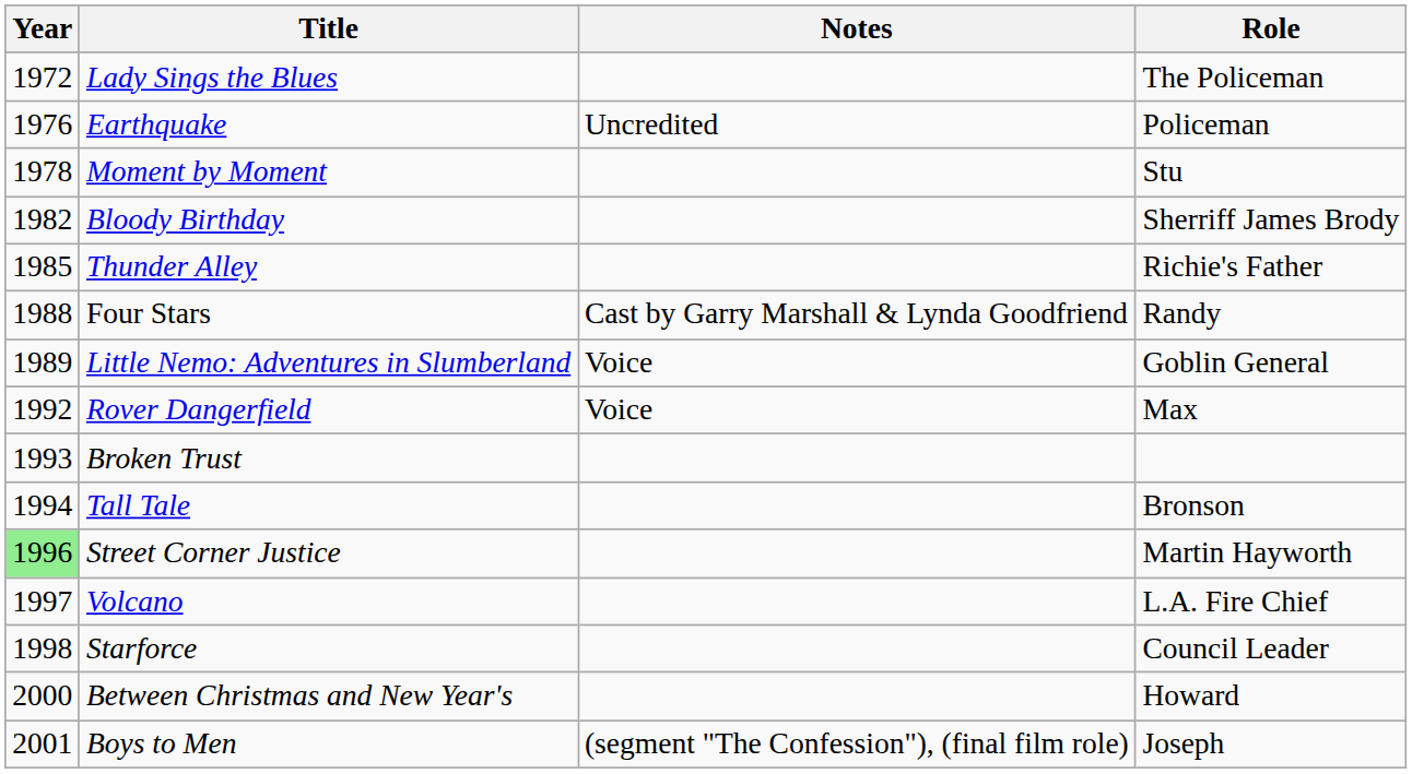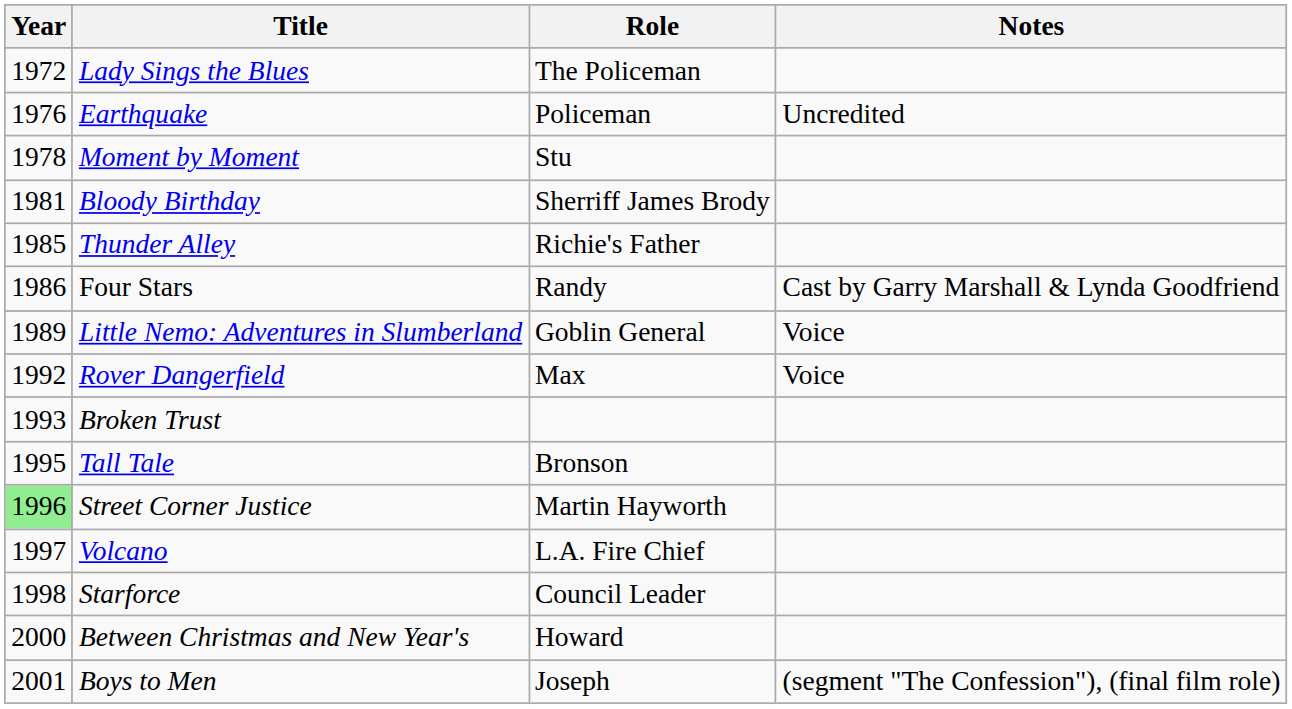 <table class="wikitable">
 <tr>
 <th>Year</th>
 <th>Title</th>
+<th>Role</th>
 <th>Notes</th>
-<th>Role</th>
 </tr>
 <tr>
 <td>1972</td>
 <td><em><a href='#'>Lady Sings the Blues</a></em></td>
+<td>The Policeman</td>
 <td></td>
-<td>The Policeman</td>
 </tr>
 <tr>
 <td>1976</td>
 <td><em><a href='#'>Earthquake</a></em></td>
+<td>Policeman</td>
 <td>Uncredited</td>
-<td>Policeman</td>
 </tr>
 <tr>
 <td>1978</td>
 <td><em><a href='#'>Moment by Moment</a></em></td>
+<td>Stu</td>
 <td></td>
-<td>Stu</td>
 </tr>
 <tr>
-<td>1982</td>
+<td>1981</td>
 <td><em><a href='#'>Bloody Birthday</a></em></td>
+<td>Sherriff James Brody</td>
 <td></td>
-<td>Sherriff James Brody</td>
 </tr>
 <tr>
 <td>1985</td>
 <td><em><a href='#'>Thunder Alley</a></em></td>
+<td>Richie's Father</td>
 <td></td>
-<td>Richie's Father</td>
 </tr>
 <tr>
-<td>1988</td>
+<td>1986</td>
 <td>Four Stars</td>
+<td>Randy</td>
 <td>Cast by Garry Marshall & Lynda Goodfriend</td>
-<td>Randy</td>
 </tr>
 <tr>
 <td>1989</td>
 <td><em><a href='#'>Little Nemo: Adventures in Slumberland</a></em></td>
+<td>Goblin General</td>
 <td>Voice</td>
-<td>Goblin General</td>
 </tr>
 <tr>
 <td>1992</td>
 <td><em><a href='#'>Rover Dangerfield</a></em></td>
+<td>Max</td>
 <td>Voice</td>
-<td>Max</td>
 </tr>
 <tr>
 <td>1993</td>
 <td><em>Broken Trust</em></td>
 <td></td>
 <td></td>
 </tr>
 <tr>
-<td>1994</td>
+<td>1995</td>
 <td><em><a href='#'>Tall Tale</a></em></td>
+<td>Bronson</td>
 <td></td>
-<td>Bronson</td>
 </tr>
 <tr>
 <td style="background: lightgreen;">1996</td>
 <td><em>Street Corner Justice</em></td>
+<td>Martin Hayworth</td>
 <td></td>
-<td>Martin Hayworth</td>
 </tr>
 <tr>
 <td>1997</td>
 <td><em><a href='#'>Volcano</a></em></td>
+<td>L.A. Fire Chief</td>
 <td></td>
-<td>L.A. Fire Chief</td>
 </tr>
 <tr>
 <td>1998</td>
 <td><em>Starforce</em></td>
+<td>Council Leader</td>
 <td></td>
-<td>Council Leader</td>
 </tr>
 <tr>
 <td>2000</td>
 <td><em>Between Christmas and New Year's</em></td>
+<td>Howard</td>
 <td></td>
-<td>Howard</td>
 </tr>
 <tr>
 <td>2001</td>
 <td><em>Boys to Men</em></td>
+<td>Joseph</td>
 <td>(segment "The Confession"), (final film role)</td>
-<td>Joseph</td>
 </tr>
 </table>
